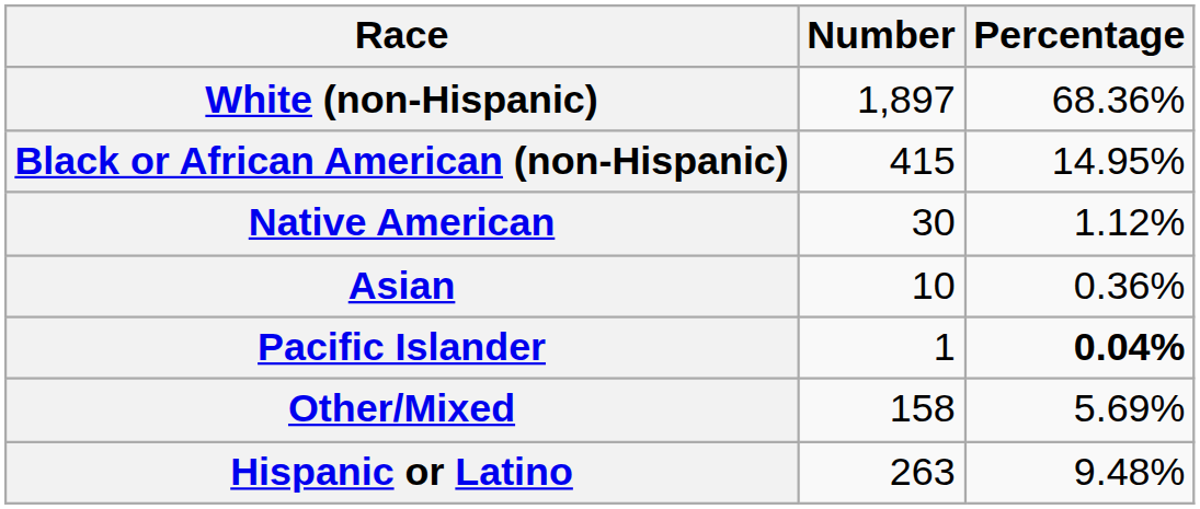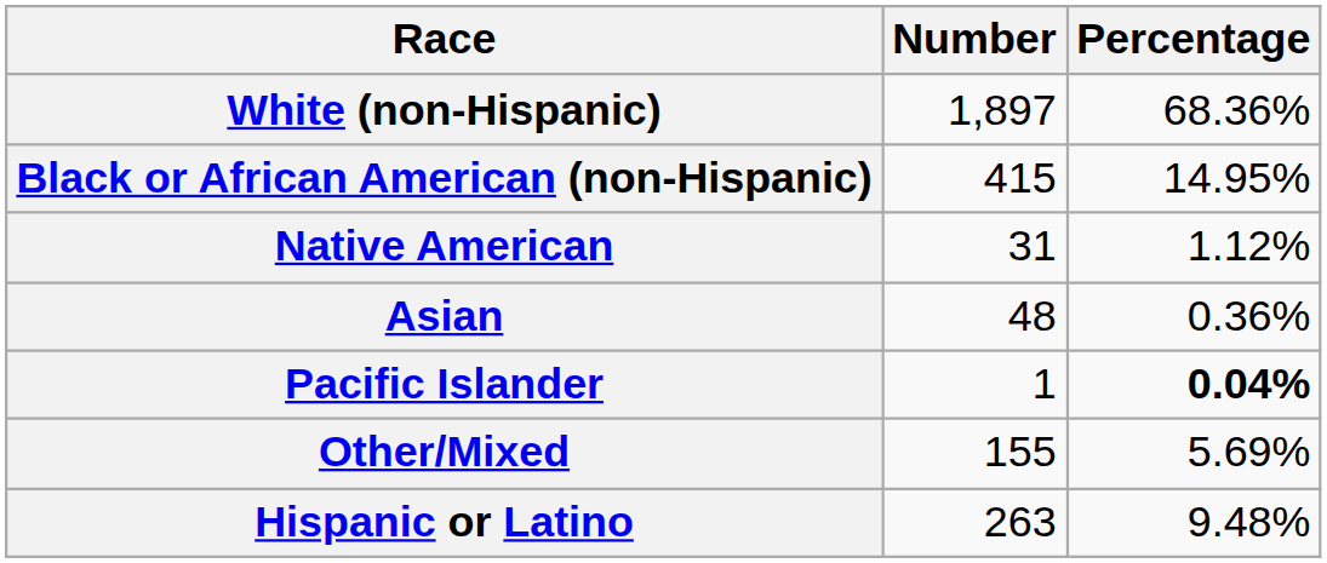 <table class="wikitable" style="text-align:right">
 <tr>
 <th scope="col">Race</th>
 <th scope="col">Number</th>
 <th scope="col">Percentage</th>
 </tr>
 <tr>
 <th scope="row"><a href='#'>White</a> (non-Hispanic)</th>
 <td>1,897</td>
 <td>68.36%</td>
 </tr>
 <tr>
 <th scope="row"><a href='#'>Black or African American</a> (non-Hispanic)</th>
 <td>415</td>
 <td>14.95%</td>
 </tr>
 <tr>
 <th scope="row"><a href='#'>Native American</a></th>
-<td>30</td>
+<td>31</td>
 <td>1.12%</td>
 </tr>
 <tr>
 <th scope="row"><a href='#'>Asian</a></th>
-<td>10</td>
+<td>48</td>
 <td>0.36%</td>
 </tr>
 <tr>
 <th scope="row"><a href='#'>Pacific Islander</a></th>
 <td>1</td>
 <td><strong>0.04%</strong></td>
 </tr>
 <tr>
 <th scope="row"><a href='#'>Other/Mixed</a></th>
-<td>158</td>
+<td>155</td>
 <td>5.69%</td>
 </tr>
 <tr>
 <th scope="row"><a href='#'>Hispanic</a> or <a href='#'>Latino</a></th>
 <td>263</td>
 <td>9.48%</td>
 </tr>
 </table>
